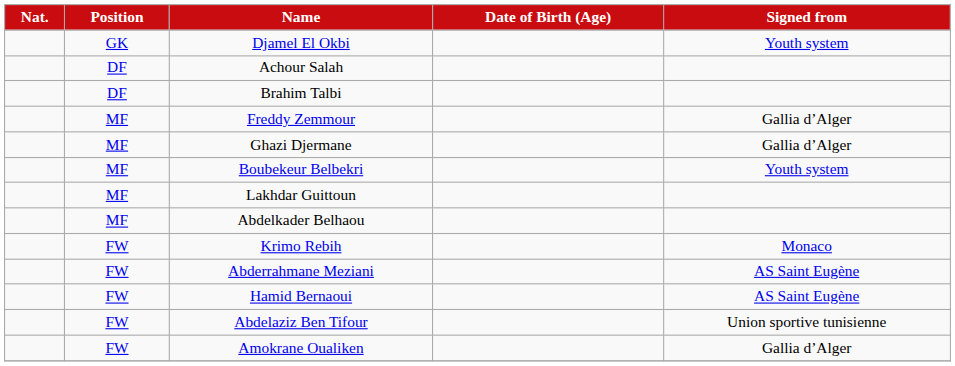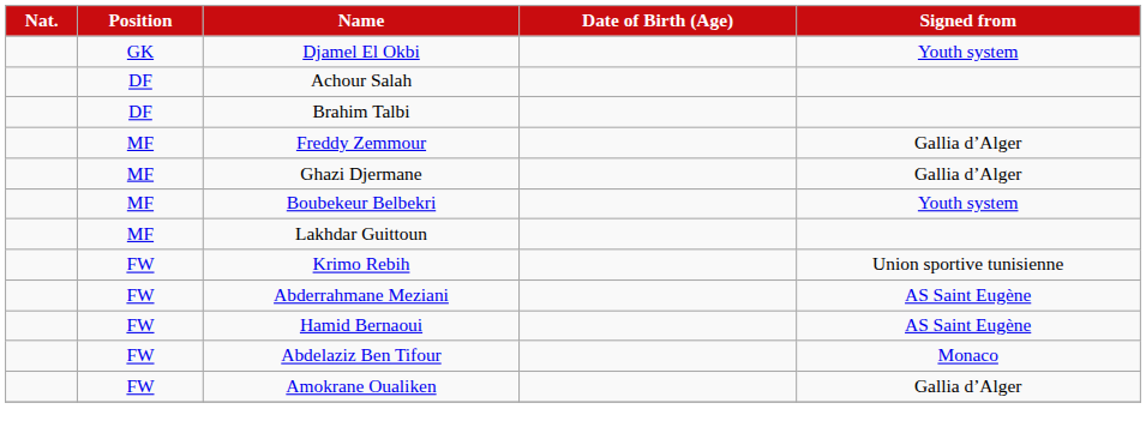 <table class="wikitable" style="text-align:center; font-size:90%; width:70%">
 <tr>
 <th style="background:#c90c0f; color:white; text-align:center;">Nat.</th>
 <th style="background:#c90c0f; color:white; text-align:center;">Position</th>
 <th style="background:#c90c0f; color:white; text-align:center;">Name</th>
 <th style="background:#c90c0f; color:white; text-align:center;">Date of Birth (Age)</th>
 <th style="background:#c90c0f; color:white; text-align:center;">Signed from</th>
 </tr>
 <tr>
 <td></td>
 <td><a href='#'>GK</a></td>
 <td><a href='#'>Djamel El Okbi</a></td>
 <td></td>
 <td><a href='#'>Youth system</a></td>
 </tr>
 <tr>
 <td></td>
 <td><a href='#'>DF</a></td>
 <td>Achour Salah</td>
 <td></td>
 <td></td>
 </tr>
 <tr>
 <td></td>
 <td><a href='#'>DF</a></td>
 <td>Brahim Talbi</td>
 <td></td>
 <td></td>
 </tr>
 <tr>
 <td></td>
 <td><a href='#'>MF</a></td>
 <td><a href='#'>Freddy Zemmour</a></td>
 <td></td>
 <td> Gallia d’Alger</td>
 </tr>
 <tr>
 <td></td>
 <td><a href='#'>MF</a></td>
 <td>Ghazi Djermane</td>
 <td></td>
 <td> Gallia d’Alger</td>
 </tr>
 <tr>
 <td></td>
 <td><a href='#'>MF</a></td>
 <td><a href='#'>Boubekeur Belbekri</a></td>
 <td></td>
 <td><a href='#'>Youth system</a></td>
 </tr>
 <tr>
 <td></td>
 <td><a href='#'>MF</a></td>
 <td>Lakhdar Guittoun</td>
 <td></td>
 <td></td>
 </tr>
 <tr>
 <td></td>
-<td><a href='#'>MF</a></td>
-<td>Abdelkader Belhaou</td>
-<td></td>
-<td></td>
-</tr>
-<tr>
-<td></td>
 <td><a href='#'>FW</a></td>
 <td><a href='#'>Krimo Rebih</a></td>
 <td></td>
-<td> <a href='#'>Monaco</a></td>
+<td> Union sportive tunisienne</td>
 </tr>
 <tr>
 <td></td>
 <td><a href='#'>FW</a></td>
 <td><a href='#'>Abderrahmane Meziani</a></td>
 <td></td>
 <td> <a href='#'>AS Saint Eugène</a></td>
 </tr>
 <tr>
 <td></td>
 <td><a href='#'>FW</a></td>
 <td><a href='#'>Hamid Bernaoui</a></td>
 <td></td>
 <td> <a href='#'>AS Saint Eugène</a></td>
 </tr>
 <tr>
 <td></td>
 <td><a href='#'>FW</a></td>
 <td><a href='#'>Abdelaziz Ben Tifour</a></td>
 <td></td>
-<td> Union sportive tunisienne</td>
+<td> <a href='#'>Monaco</a></td>
 </tr>
 <tr>
 <td></td>
 <td><a href='#'>FW</a></td>
 <td><a href='#'>Amokrane Oualiken</a></td>
 <td></td>
 <td> Gallia d’Alger</td>
 </tr>
 <tr>
 </tr>
 </table>
